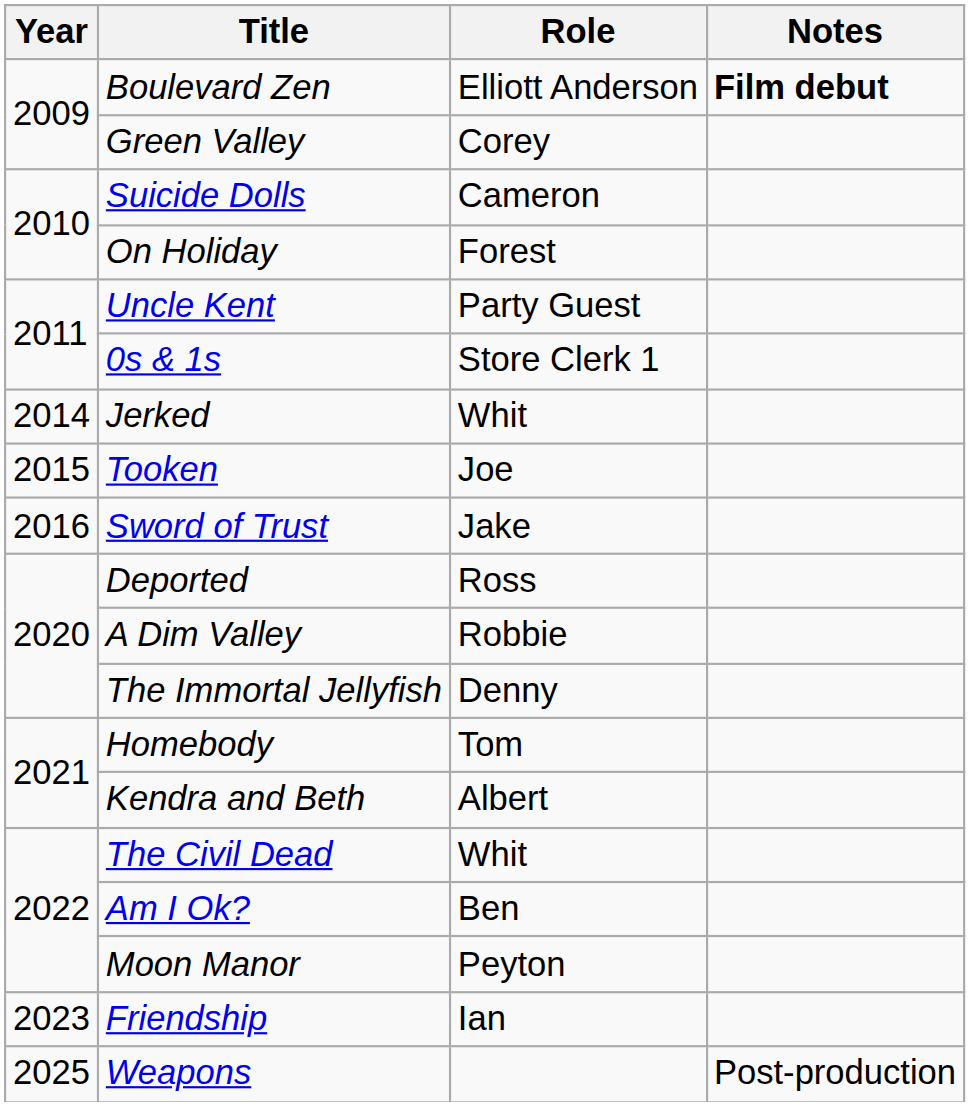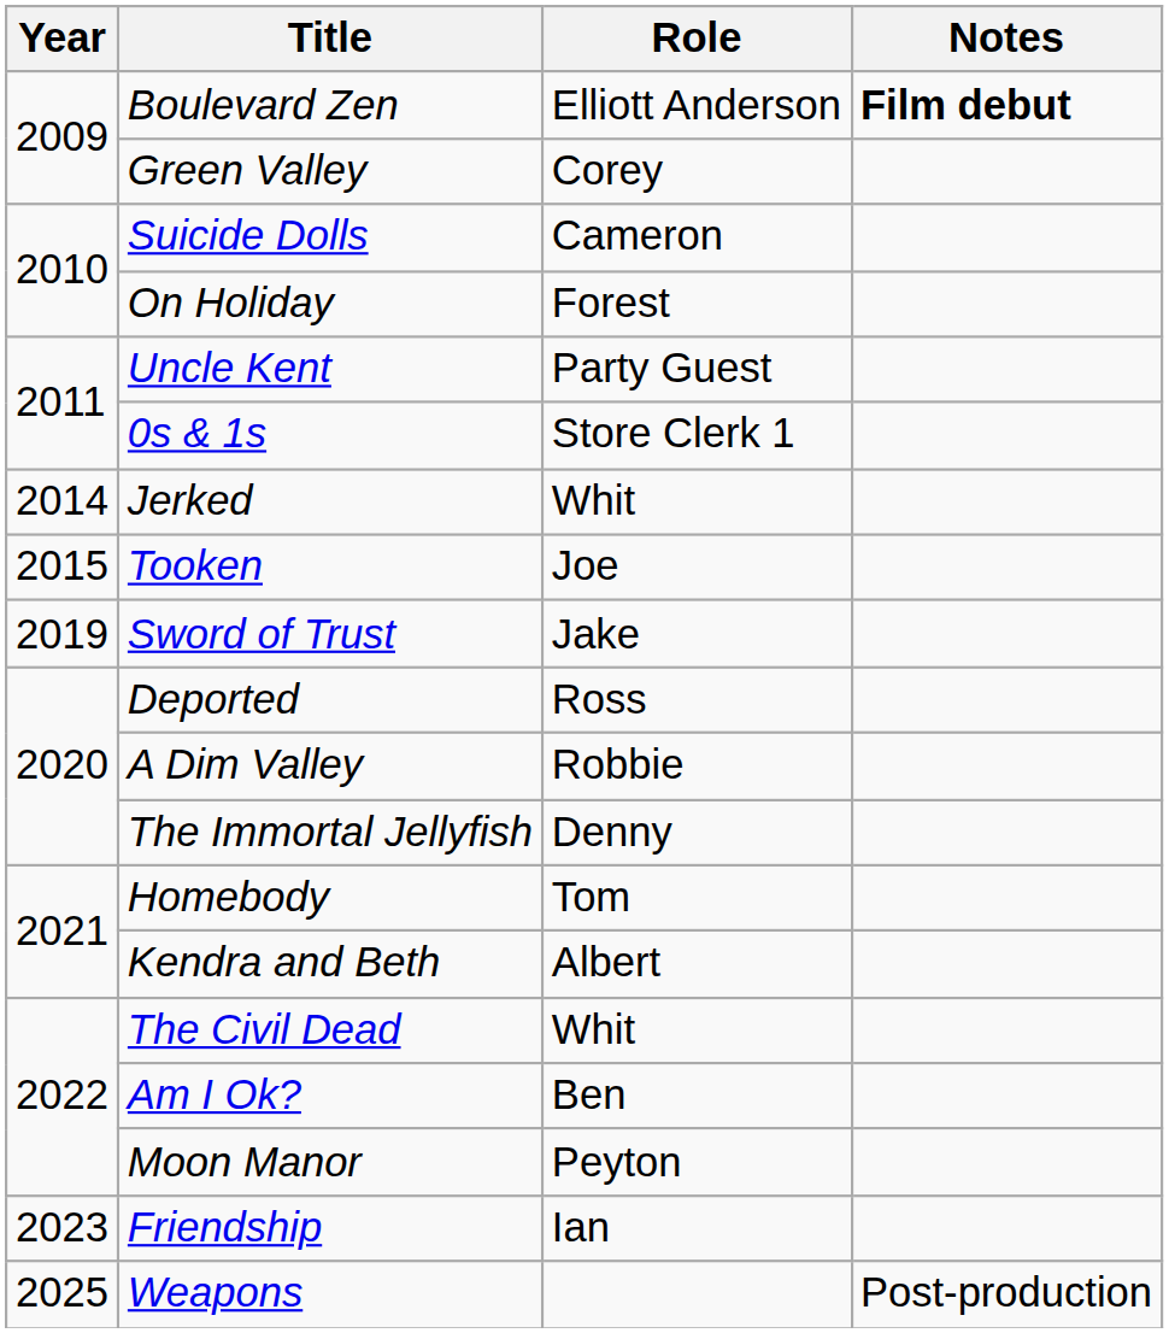 <table class="wikitable sortable">
 <tr>
 <th>Year</th>
 <th>Title</th>
 <th>Role</th>
 <th class="unsortable">Notes</th>
 </tr>
 <tr>
 <td rowspan="2">2009</td>
 <td><em>Boulevard Zen</em></td>
 <td>Elliott Anderson</td>
 <td><strong>Film debut</strong></td>
 </tr>
 <tr>
 <td><em>Green Valley</em></td>
 <td>Corey</td>
 <td></td>
 </tr>
 <tr>
 <td rowspan="2">2010</td>
 <td><em><a href='#'>Suicide Dolls</a></em></td>
 <td>Cameron</td>
 <td></td>
 </tr>
 <tr>
 <td><em>On Holiday</em></td>
 <td>Forest</td>
 <td></td>
 </tr>
 <tr>
 <td rowspan="2">2011</td>
 <td><em><a href='#'>Uncle Kent</a></em></td>
 <td>Party Guest</td>
 <td></td>
 </tr>
 <tr>
 <td><em><a href='#'>0s & 1s</a></em></td>
 <td>Store Clerk 1</td>
 <td></td>
 </tr>
 <tr>
 <td>2014</td>
 <td><em>Jerked</em></td>
 <td>Whit</td>
 <td></td>
 </tr>
 <tr>
 <td>2015</td>
 <td><em><a href='#'>Tooken</a></em></td>
 <td>Joe</td>
 <td></td>
 </tr>
 <tr>
-<td>2016</td>
+<td>2019</td>
 <td><em><a href='#'>Sword of Trust</a></em></td>
 <td>Jake</td>
 <td></td>
 </tr>
 <tr>
 <td rowspan="3">2020</td>
 <td><em>Deported</em></td>
 <td>Ross</td>
 <td></td>
 </tr>
 <tr>
 <td><em>A Dim Valley</em></td>
 <td>Robbie</td>
 <td></td>
 </tr>
 <tr>
 <td><em>The Immortal Jellyfish</em></td>
 <td>Denny</td>
 <td></td>
 </tr>
 <tr>
 <td rowspan="2">2021</td>
 <td><em>Homebody</em></td>
 <td>Tom</td>
 <td></td>
 </tr>
 <tr>
 <td><em>Kendra and Beth</em></td>
 <td>Albert</td>
 <td></td>
 </tr>
 <tr>
 <td rowspan="3">2022</td>
 <td><em><a href='#'>The Civil Dead</a></em></td>
 <td>Whit</td>
 <td></td>
 </tr>
 <tr>
 <td><em><a href='#'>Am I Ok?</a></em></td>
 <td>Ben</td>
 <td></td>
 </tr>
 <tr>
 <td><em>Moon Manor</em></td>
 <td>Peyton</td>
 <td></td>
 </tr>
 <tr>
 <td>2023</td>
 <td><em><a href='#'>Friendship</a></em></td>
 <td>Ian</td>
 <td></td>
 </tr>
 <tr>
 <td>2025</td>
 <td><em><a href='#'>Weapons</a></em></td>
 <td></td>
 <td>Post-production</td>
 </tr>
 </table>
